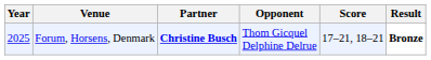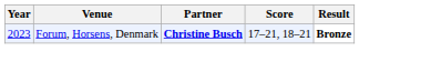 <table class="sortable wikitable" style="font-size: 90%">
 <tr>
 <th>Year</th>
 <th>Venue</th>
 <th>Partner</th>
-<th>Opponent</th>
 <th>Score</th>
 <th>Result</th>
 </tr>
 <tr style="background:#ECF2FF">
-<td align="center"><a href='#'>2025</a></td>
+<td align="center"><a href='#'>2023</a></td>
 <td align="left"><a href='#'>Forum</a>, <a href='#'>Horsens</a>, Denmark</td>
 <td align="left"><strong> <a href='#'>Christine Busch</a></strong></td>
-<td align="left"> <a href='#'>Thom Gicquel</a><br> <a href='#'>Delphine Delrue</a></td>
 <td align="left">17–21, 18–21</td>
 <td style="text-align:left; background:white"> <strong>Bronze</strong></td>
 </tr>
 </table>
